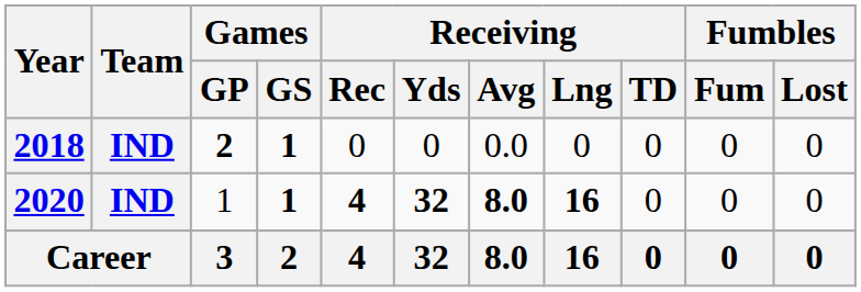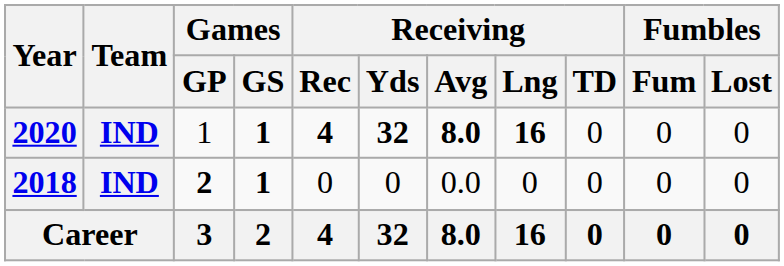 <table class="wikitable" style="text-align:center;">
 <tr>
 <th rowspan="2">Year</th>
 <th rowspan="2">Team</th>
 <th colspan="2">Games</th>
 <th colspan="5">Receiving</th>
 <th colspan="2">Fumbles</th>
 </tr>
 <tr>
 <th>GP</th>
 <th>GS</th>
 <th>Rec</th>
 <th>Yds</th>
 <th>Avg</th>
 <th>Lng</th>
 <th>TD</th>
 <th>Fum</th>
 <th>Lost</th>
 </tr>
 <tr>
+<th><a href='#'>2020</a></th>
+<th><a href='#'>IND</a></th>
+<td>1</td>
+<td><strong>1</strong></td>
+<td><strong>4</strong></td>
+<td><strong>32</strong></td>
+<td><strong>8.0</strong></td>
+<td><strong>16</strong></td>
+<td>0</td>
+<td>0</td>
+<td>0</td>
+</tr>
+<tr>
 <th><a href='#'>2018</a></th>
 <th><a href='#'>IND</a></th>
 <td><strong>2</strong></td>
 <td><strong>1</strong></td>
 <td>0</td>
 <td>0</td>
 <td>0.0</td>
 <td>0</td>
-<td>0</td>
-<td>0</td>
-<td>0</td>
-</tr>
-<tr>
-<th><a href='#'>2020</a></th>
-<th><a href='#'>IND</a></th>
-<td>1</td>
-<td><strong>1</strong></td>
-<td><strong>4</strong></td>
-<td><strong>32</strong></td>
-<td><strong>8.0</strong></td>
-<td><strong>16</strong></td>
 <td>0</td>
 <td>0</td>
 <td>0</td>
 </tr>
 <tr>
 <th colspan="2">Career</th>
 <th>3</th>
 <th>2</th>
 <th>4</th>
 <th>32</th>
 <th>8.0</th>
 <th>16</th>
 <th>0</th>
 <th>0</th>
 <th>0</th>
 </tr>
 </table>
